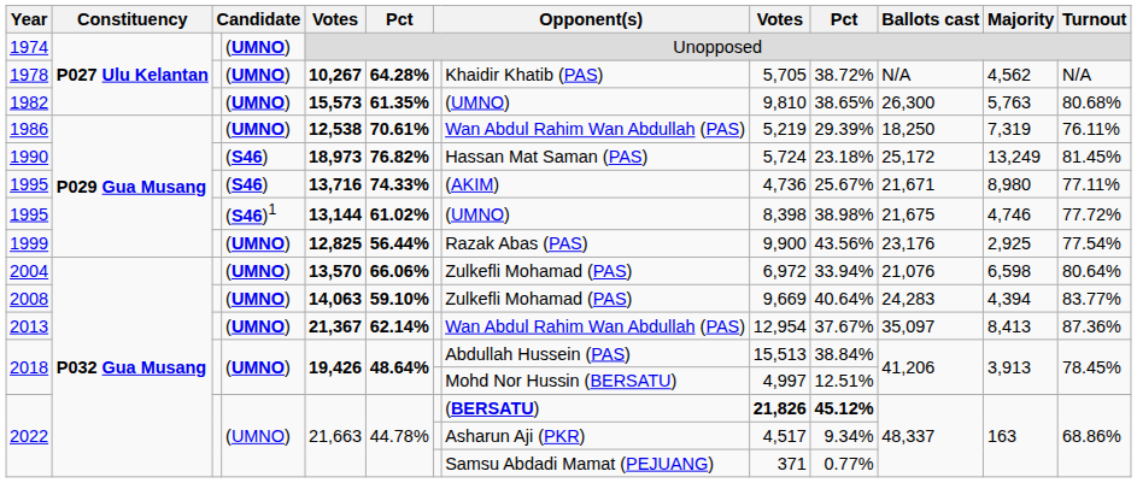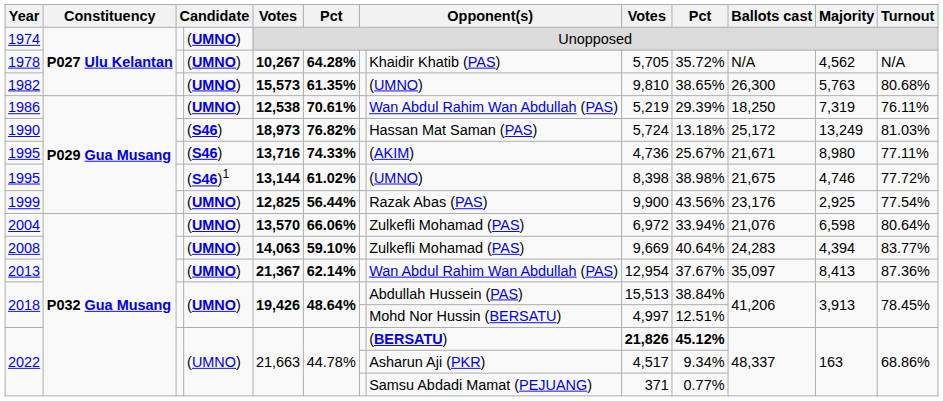 <table class="wikitable" style="margin:0.5em ; font-size:95%">
 <tr>
 <th>Year</th>
 <th>Constituency</th>
 <th colspan=2>Candidate</th>
 <th>Votes</th>
 <th>Pct</th>
 <th colspan=2>Opponent(s)</th>
 <th>Votes</th>
 <th>Pct</th>
 <th>Ballots cast</th>
 <th>Majority</th>
 <th>Turnout</th>
 </tr>
 <tr>
 <td><a href='#'>1974</a></td>
 <td rowspan=3><strong>P027 <a href='#'>Ulu Kelantan</a></strong></td>
 <td></td>
 <td> (<a href='#'><strong>UMNO</strong></a>)</td>
 <td colspan="9" bgcolor="dcdcdc" align="center">Unopposed</td>
 </tr>
 <tr>
 <td><a href='#'>1978</a></td>
 <td></td>
 <td> (<a href='#'><strong>UMNO</strong></a>)</td>
 <td align="right"><strong>10,267</strong></td>
 <td><strong>64.28%</strong></td>
 <td></td>
 <td>Khaidir Khatib (<a href='#'>PAS</a>)</td>
 <td align="right">5,705</td>
-<td>38.72%</td>
+<td>35.72%</td>
 <td>N/A</td>
 <td>4,562</td>
 <td>N/A</td>
 </tr>
 <tr>
 <td><a href='#'>1982</a></td>
 <td></td>
 <td> (<a href='#'><strong>UMNO</strong></a>)</td>
 <td align="right"><strong>15,573</strong></td>
 <td><strong>61.35%</strong></td>
 <td></td>
 <td> (<a href='#'>UMNO</a>)</td>
 <td align="right">9,810</td>
 <td>38.65%</td>
 <td>26,300</td>
 <td>5,763</td>
 <td>80.68%</td>
 </tr>
 <tr>
 <td><a href='#'>1986</a></td>
 <td rowspan=5><strong>P029 <a href='#'>Gua Musang</a></strong></td>
 <td></td>
 <td> (<a href='#'><strong>UMNO</strong></a>)</td>
 <td align="right"><strong>12,538</strong></td>
 <td><strong>70.61%</strong></td>
 <td></td>
 <td><a href='#'>Wan Abdul Rahim Wan Abdullah</a> (<a href='#'>PAS</a>)</td>
 <td align="right">5,219</td>
 <td>29.39%</td>
 <td>18,250</td>
 <td>7,319</td>
 <td>76.11%</td>
 </tr>
 <tr>
 <td><a href='#'>1990</a></td>
 <td></td>
 <td> (<a href='#'><strong>S46</strong></a>)</td>
 <td align="right"><strong>18,973</strong></td>
 <td><strong>76.82%</strong></td>
 <td></td>
 <td>Hassan Mat Saman (<a href='#'>PAS</a>)</td>
 <td align="right">5,724</td>
-<td>23.18%</td>
+<td>13.18%</td>
 <td>25,172</td>
 <td>13,249</td>
-<td>81.45%</td>
+<td>81.03%</td>
 </tr>
 <tr>
 <td><a href='#'>1995</a></td>
 <td></td>
 <td> (<a href='#'><strong>S46</strong></a>)</td>
 <td align="right"><strong>13,716</strong></td>
 <td><strong>74.33%</strong></td>
 <td></td>
 <td> (<a href='#'>AKIM</a>)</td>
 <td align="right">4,736</td>
 <td>25.67%</td>
 <td>21,671</td>
 <td>8,980</td>
 <td>77.11%</td>
 </tr>
 <tr>
 <td><a href='#'>1995</a></td>
 <td></td>
 <td> (<a href='#'><strong>S46</strong></a>)<sup>1</sup></td>
 <td align="right"><strong>13,144</strong></td>
 <td><strong>61.02%</strong></td>
 <td></td>
 <td> (<a href='#'>UMNO</a>)</td>
 <td align="right">8,398</td>
 <td>38.98%</td>
 <td>21,675</td>
 <td>4,746</td>
 <td>77.72%</td>
 </tr>
 <tr>
 <td><a href='#'>1999</a></td>
 <td></td>
 <td> (<a href='#'><strong>UMNO</strong></a>)</td>
 <td align="right"><strong>12,825</strong></td>
 <td><strong>56.44%</strong></td>
 <td></td>
 <td>Razak Abas (<a href='#'>PAS</a>)</td>
 <td align="right">9,900</td>
 <td>43.56%</td>
 <td>23,176</td>
 <td>2,925</td>
 <td>77.54%</td>
 </tr>
 <tr>
 <td><a href='#'>2004</a></td>
 <td rowspan="8"><strong>P032 <a href='#'>Gua Musang</a></strong></td>
 <td></td>
 <td> (<a href='#'><strong>UMNO</strong></a>)</td>
 <td align="right"><strong>13,570</strong></td>
 <td><strong>66.06%</strong></td>
 <td></td>
 <td>Zulkefli Mohamad (<a href='#'>PAS</a>)</td>
 <td align="right">6,972</td>
 <td>33.94%</td>
 <td>21,076</td>
 <td>6,598</td>
 <td>80.64%</td>
 </tr>
 <tr>
 <td><a href='#'>2008</a></td>
 <td></td>
 <td> (<a href='#'><strong>UMNO</strong></a>)</td>
 <td align="right"><strong>14,063</strong></td>
 <td><strong>59.10%</strong></td>
 <td></td>
 <td>Zulkefli Mohamad (<a href='#'>PAS</a>)</td>
 <td align="right">9,669</td>
 <td>40.64%</td>
 <td>24,283</td>
 <td>4,394</td>
 <td>83.77%</td>
 </tr>
 <tr>
 <td><a href='#'>2013</a></td>
 <td></td>
 <td> (<a href='#'><strong>UMNO</strong></a>)</td>
 <td align="right"><strong>21,367</strong></td>
 <td><strong>62.14%</strong></td>
 <td></td>
 <td><a href='#'>Wan Abdul Rahim Wan Abdullah</a> (<a href='#'>PAS</a>)</td>
 <td align="right">12,954</td>
 <td>37.67%</td>
 <td>35,097</td>
 <td>8,413</td>
 <td>87.36%</td>
 </tr>
 <tr>
 <td rowspan=2><a href='#'>2018</a></td>
 <td rowspan=2 ></td>
 <td rowspan=2> (<a href='#'><strong>UMNO</strong></a>)</td>
 <td rowspan=2 align="right"><strong>19,426</strong></td>
 <td rowspan=2><strong>48.64%</strong></td>
 <td></td>
 <td>Abdullah Hussein (<a href='#'>PAS</a>)</td>
 <td align="right">15,513</td>
 <td>38.84%</td>
 <td rowspan=2>41,206</td>
 <td rowspan=2>3,913</td>
 <td rowspan=2>78.45%</td>
 </tr>
 <tr>
 <td></td>
 <td>Mohd Nor Hussin (<a href='#'>BERSATU</a>)</td>
 <td align="right">4,997</td>
 <td>12.51%</td>
 </tr>
 <tr>
 <td rowspan="3"><a href='#'>2022</a></td>
 <td rowspan="3" ></td>
 <td rowspan="3"> (<a href='#'>UMNO</a>)</td>
 <td rowspan="3" align="right">21,663</td>
 <td rowspan="3">44.78%</td>
 <td></td>
 <td> (<a href='#'><strong>BERSATU</strong></a>)</td>
 <td align="right"><strong>21,826</strong></td>
 <td><strong>45.12%</strong></td>
 <td rowspan=3>48,337</td>
 <td rowspan=3>163</td>
 <td rowspan=3>68.86%</td>
 </tr>
 <tr>
 <td></td>
 <td>Asharun Aji (<a href='#'>PKR</a>)</td>
 <td align="right">4,517</td>
 <td align=right>9.34%</td>
 </tr>
 <tr>
 <td bgcolor=></td>
 <td>Samsu Abdadi Mamat (<a href='#'>PEJUANG</a>)</td>
 <td align="right">371</td>
 <td align=right>0.77%</td>
 </tr>
 </table>
